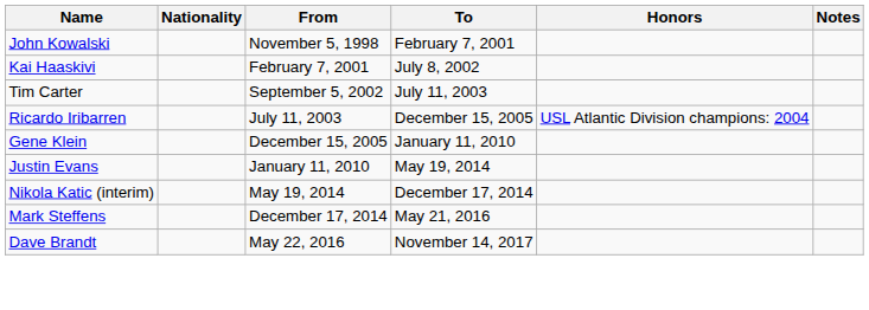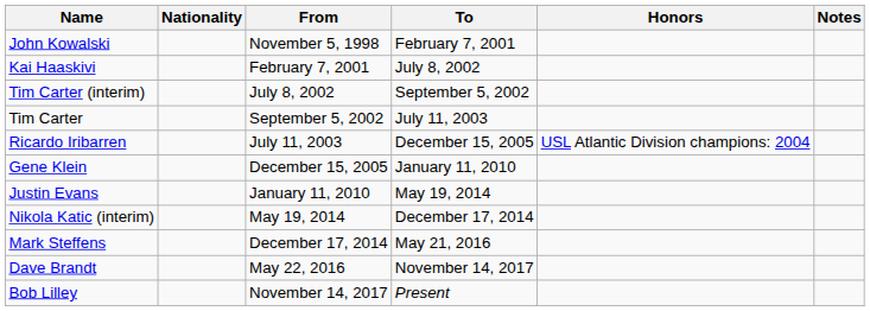 <table class="wikitable sortable" style="text-align: left">
 <tr>
 <th>Name</th>
 <th>Nationality</th>
 <th>From</th>
 <th>To</th>
 <th>Honors</th>
 <th>Notes</th>
 </tr>
 <tr>
 <td align="left"><a href='#'>John Kowalski</a></td>
 <td></td>
 <td>November 5, 1998</td>
 <td>February 7, 2001</td>
 <td></td>
 <td></td>
 </tr>
 <tr>
 <td align="left"><a href='#'>Kai Haaskivi</a></td>
 <td></td>
 <td>February 7, 2001</td>
 <td>July 8, 2002</td>
+<td></td>
+<td></td>
+</tr>
+<tr>
+<td align="left"><a href='#'>Tim Carter</a> (interim)</td>
+<td></td>
+<td>July 8, 2002</td>
+<td>September 5, 2002</td>
 <td></td>
 <td></td>
 </tr>
 <tr>
 <td align="left">Tim Carter</td>
 <td></td>
 <td>September 5, 2002</td>
 <td>July 11, 2003</td>
 <td></td>
 <td></td>
 </tr>
 <tr>
 <td align="left"><a href='#'>Ricardo Iribarren</a></td>
 <td></td>
 <td>July 11, 2003</td>
 <td>December 15, 2005</td>
 <td><a href='#'>USL</a> Atlantic Division champions: <a href='#'>2004</a></td>
 <td></td>
 </tr>
 <tr>
 <td align="left"><a href='#'>Gene Klein</a></td>
 <td></td>
 <td>December 15, 2005</td>
 <td>January 11, 2010</td>
 <td></td>
 <td></td>
 </tr>
 <tr>
 <td align="left"><a href='#'>Justin Evans</a></td>
 <td></td>
 <td>January 11, 2010</td>
 <td>May 19, 2014</td>
 <td></td>
 <td></td>
 </tr>
 <tr>
 <td align="left"><a href='#'>Nikola Katic</a> (interim)</td>
 <td></td>
 <td>May 19, 2014</td>
 <td>December 17, 2014</td>
 <td></td>
 <td></td>
 </tr>
 <tr>
 <td align="left"><a href='#'>Mark Steffens</a></td>
 <td></td>
 <td>December 17, 2014</td>
 <td>May 21, 2016</td>
 <td></td>
 <td></td>
 </tr>
 <tr>
 <td align="left"><a href='#'>Dave Brandt</a></td>
 <td></td>
 <td>May 22, 2016</td>
 <td>November 14, 2017</td>
 <td></td>
 <td></td>
 </tr>
+<tr>
+<td align="left"><a href='#'>Bob Lilley</a></td>
+<td></td>
+<td>November 14, 2017</td>
+<td><em>Present</em></td>
+<td></td>
+<td></td>
+</tr>
 </table>
